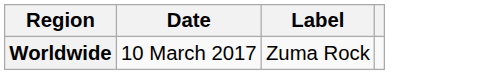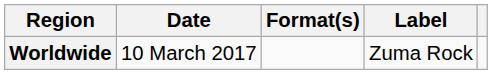 <table class="wikitable plainrowheaders">
 <tr>
 <th scope="col">Region</th>
 <th scope="col">Date</th>
+<th scope="col">Format(s)</th>
 <th scope="col">Label</th>
 <th scope="col"></th>
 </tr>
 <tr>
 <th scope="row">Worldwide</th>
 <td rowspan="1">10 March 2017</td>
+<td rowspan="1"></td>
 <td rowspan="1">Zuma Rock</td>
 <td></td>
 </tr>
 </table>
